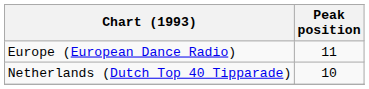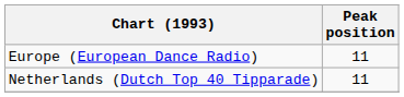 <table Class = "wikitable sortable">
 <tr>
 <th>Chart (1993)</th>
 <th>Peak<br>position</th>
 </tr>
 <tr>
 <td>Europe (<a href='#'>European Dance Radio</a>)</td>
 <td align="center">11</td>
 </tr>
 <tr>
 <td>Netherlands (<a href='#'>Dutch Top 40 Tipparade</a>)</td>
-<td align=center>10</td>
+<td align=center>11</td>
 </tr>
 <tr>
 </tr>
 <tr>
 </tr>
 <tr>
 </tr>
 <tr>
 </tr>
 <tr>
 </tr>
 <tr>
 </tr>
 <tr>
 </tr>
 <tr>
 </tr>
 </table>
